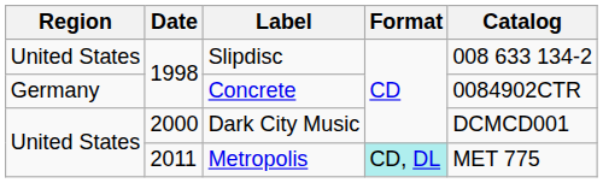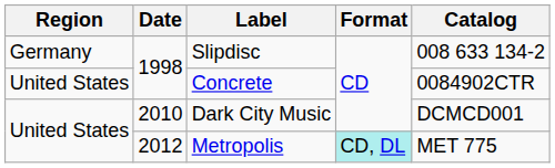 <table class="wikitable">
 <tr>
 <th>Region</th>
 <th>Date</th>
 <th>Label</th>
 <th>Format</th>
 <th>Catalog</th>
 </tr>
 <tr>
-<td>United States</td>
+<td>Germany</td>
 <td rowspan="2">1998</td>
 <td>Slipdisc</td>
 <td rowspan="3"><a href='#'>CD</a></td>
 <td>008 633 134-2</td>
 </tr>
 <tr>
-<td>Germany</td>
+<td>United States</td>
 <td><a href='#'>Concrete</a></td>
 <td>0084902CTR</td>
 </tr>
 <tr>
 <td rowspan="2">United States</td>
-<td>2000</td>
+<td>2010</td>
 <td>Dark City Music</td>
 <td>DCMCD001</td>
 </tr>
 <tr>
-<td>2011</td>
+<td>2012</td>
 <td><a href='#'>Metropolis</a></td>
 <td style="background: paleturquoise;">CD, <a href='#'>DL</a></td>
 <td>MET 775</td>
 </tr>
 </table>
